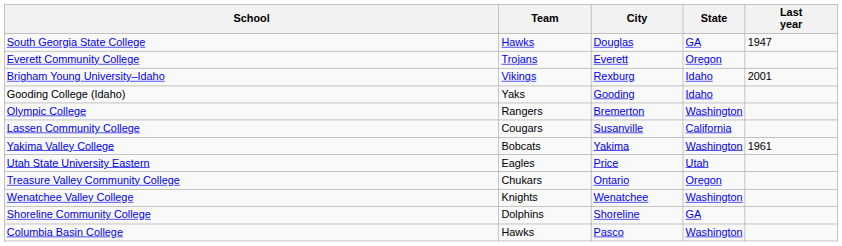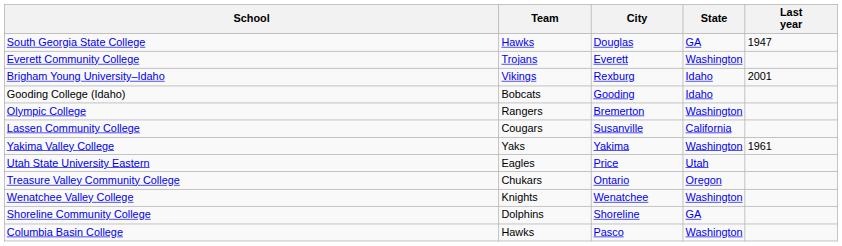 <table class="wikitable sortable">
 <tr>
 <th style=width:45em>School</th>
 <th style=width:8em>Team</th>
 <th style=width:8em>City</th>
 <th style=width:5em>State</th>
 <th style=width:08em>Last<br>year</th>
 </tr>
 <tr>
 <td><a href='#'>South Georgia State College</a></td>
 <td><a href='#'>Hawks</a></td>
 <td><a href='#'>Douglas</a></td>
 <td><a href='#'>GA</a></td>
 <td>1947</td>
 </tr>
 <tr>
 <td><a href='#'>Everett Community College</a></td>
 <td><a href='#'>Trojans</a></td>
 <td><a href='#'>Everett</a></td>
-<td><a href='#'>Oregon</a></td>
+<td><a href='#'>Washington</a></td>
 <td></td>
 </tr>
 <tr>
 <td><a href='#'>Brigham Young University–Idaho</a></td>
 <td><a href='#'>Vikings</a></td>
 <td><a href='#'>Rexburg</a></td>
 <td><a href='#'>Idaho</a></td>
 <td>2001</td>
 </tr>
 <tr>
 <td>Gooding College (Idaho)</td>
-<td>Yaks</td>
+<td>Bobcats</td>
 <td><a href='#'>Gooding</a></td>
 <td><a href='#'>Idaho</a></td>
 <td></td>
 </tr>
 <tr>
 <td><a href='#'>Olympic College</a></td>
 <td>Rangers</td>
 <td><a href='#'>Bremerton</a></td>
 <td><a href='#'>Washington</a></td>
 <td></td>
 </tr>
 <tr>
 <td><a href='#'>Lassen Community College</a></td>
 <td>Cougars</td>
 <td><a href='#'>Susanville</a></td>
 <td><a href='#'>California</a></td>
 <td></td>
 </tr>
 <tr>
 <td><a href='#'>Yakima Valley College</a></td>
-<td>Bobcats</td>
+<td>Yaks</td>
 <td><a href='#'>Yakima</a></td>
 <td><a href='#'>Washington</a></td>
 <td>1961</td>
 </tr>
 <tr>
 <td><a href='#'>Utah State University Eastern</a></td>
 <td>Eagles</td>
 <td><a href='#'>Price</a></td>
 <td><a href='#'>Utah</a></td>
 <td></td>
 </tr>
 <tr>
 <td><a href='#'>Treasure Valley Community College</a></td>
 <td>Chukars</td>
 <td><a href='#'>Ontario</a></td>
 <td><a href='#'>Oregon</a></td>
 <td></td>
 </tr>
 <tr>
 <td><a href='#'>Wenatchee Valley College</a></td>
 <td>Knights</td>
 <td><a href='#'>Wenatchee</a></td>
 <td><a href='#'>Washington</a></td>
 <td></td>
 </tr>
 <tr>
 <td><a href='#'>Shoreline Community College</a></td>
 <td>Dolphins</td>
 <td><a href='#'>Shoreline</a></td>
 <td><a href='#'>GA</a></td>
 <td></td>
 </tr>
 <tr>
 <td><a href='#'>Columbia Basin College</a></td>
 <td>Hawks</td>
 <td><a href='#'>Pasco</a></td>
 <td><a href='#'>Washington</a></td>
 <td></td>
 </tr>
 </table>
